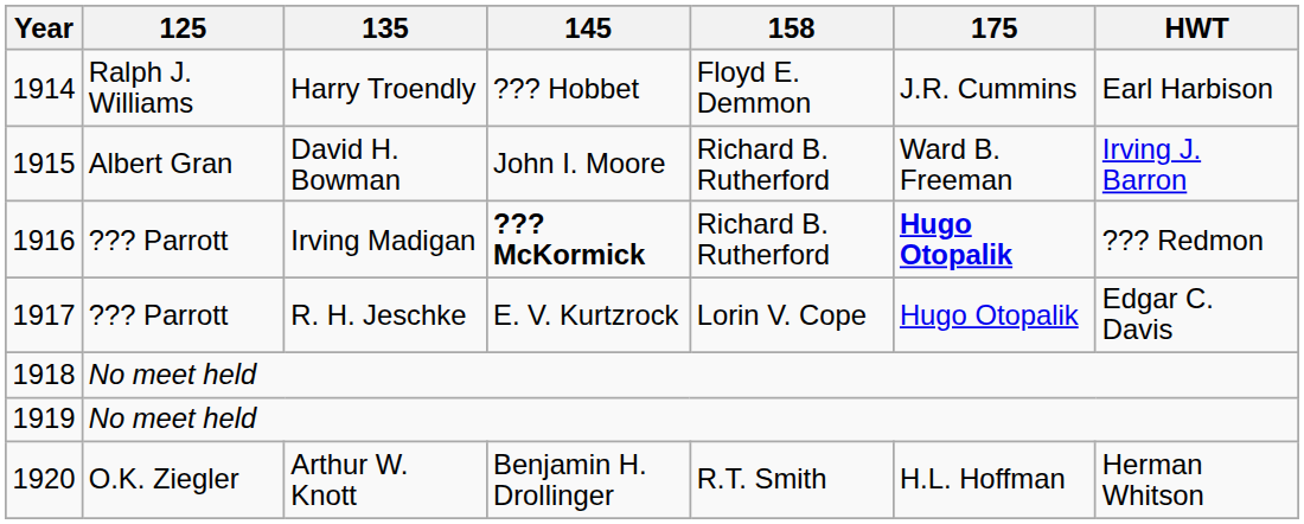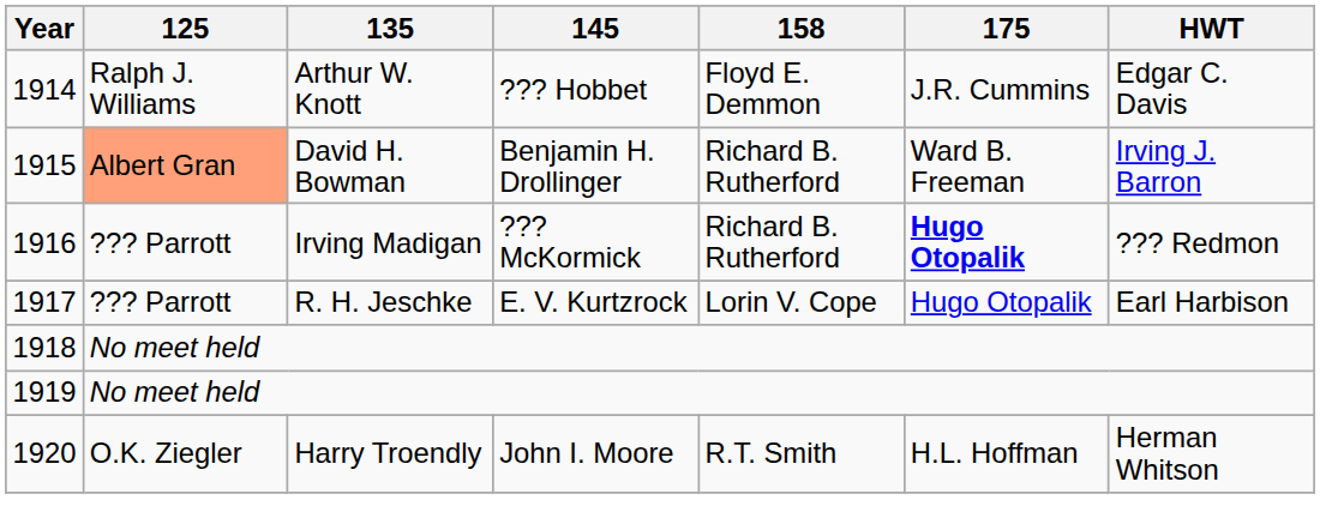 <table class="wikitable sortable" style="width: 100%; font-size: 85%;">
 <tr>
 <th width="5%">Year</th>
 <th width="15.83%">125</th>
 <th width="15.83%">135</th>
 <th width="15.83%">145</th>
 <th width="15.83%">158</th>
 <th width="15.83%">175</th>
 <th width="15.83%">HWT</th>
 </tr>
 <tr>
 <td>1914</td>
 <td>Ralph J. Williams</td>
-<td>Harry Troendly</td>
+<td>Arthur W. Knott</td>
 <td>??? Hobbet</td>
 <td>Floyd E. Demmon</td>
 <td>J.R. Cummins</td>
-<td>Earl Harbison</td>
+<td>Edgar C. Davis</td>
 </tr>
 <tr>
 <td>1915</td>
-<td>Albert Gran</td>
+<td style="background: lightsalmon;">Albert Gran</td>
 <td>David H. Bowman</td>
-<td>John I. Moore</td>
+<td>Benjamin H. Drollinger</td>
 <td>Richard B. Rutherford</td>
 <td>Ward B. Freeman</td>
 <td><a href='#'>Irving J. Barron</a></td>
 </tr>
 <tr>
 <td>1916</td>
 <td>??? Parrott</td>
 <td>Irving Madigan</td>
-<td><strong>??? McKormick</strong></td>
+<td>??? McKormick</td>
 <td>Richard B. Rutherford</td>
 <td><strong><a href='#'>Hugo Otopalik</a></strong></td>
 <td>??? Redmon</td>
 </tr>
 <tr>
 <td>1917</td>
 <td>??? Parrott</td>
 <td>R. H. Jeschke</td>
 <td>E. V. Kurtzrock</td>
 <td>Lorin V. Cope</td>
 <td><a href='#'>Hugo Otopalik</a></td>
-<td>Edgar C. Davis</td>
+<td>Earl Harbison</td>
 </tr>
 <tr>
 <td>1918</td>
 <td colspan="6"><em>No meet held</em></td>
 </tr>
 <tr>
 <td>1919</td>
 <td colspan="6"><em>No meet held</em></td>
 </tr>
 <tr>
 <td>1920</td>
 <td>O.K. Ziegler</td>
-<td>Arthur W. Knott</td>
-<td>Benjamin H. Drollinger</td>
+<td>Harry Troendly</td>
+<td>John I. Moore</td>
 <td>R.T. Smith</td>
 <td>H.L. Hoffman</td>
 <td>Herman Whitson</td>
 </tr>
 </table>
